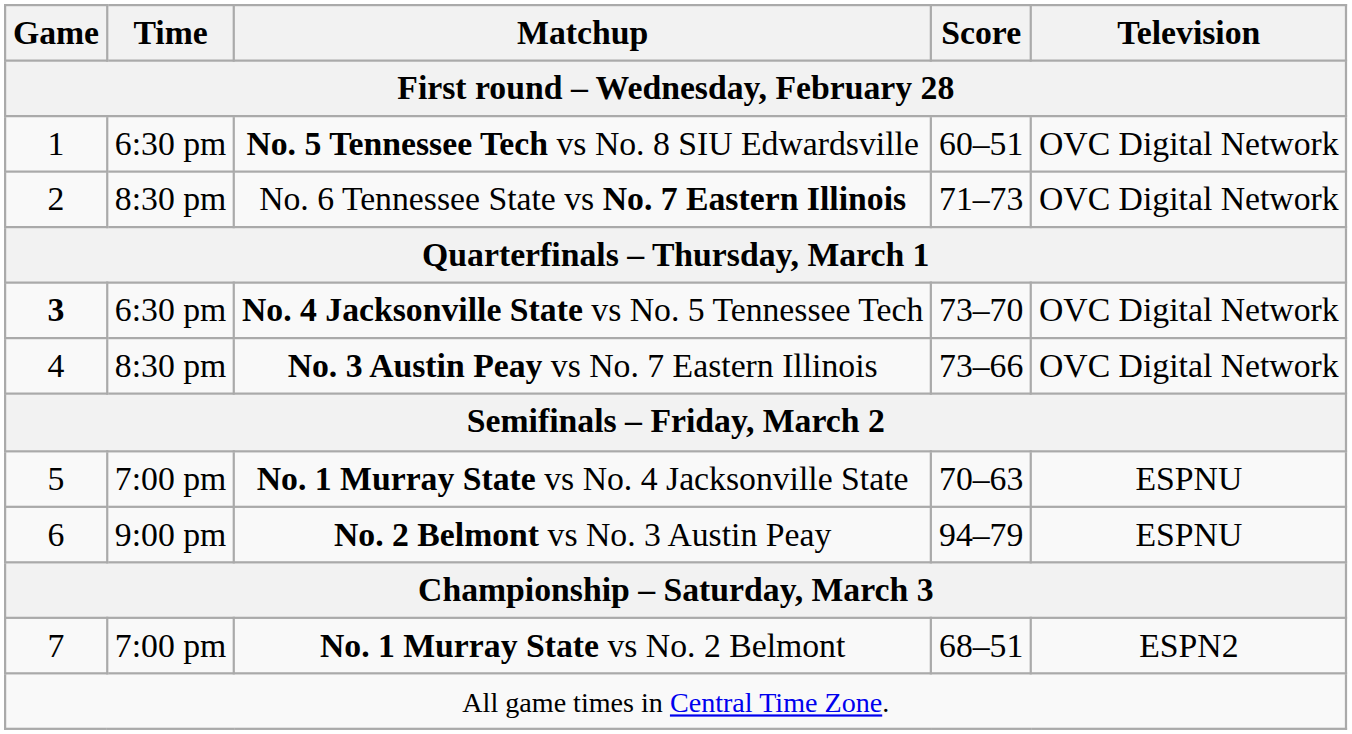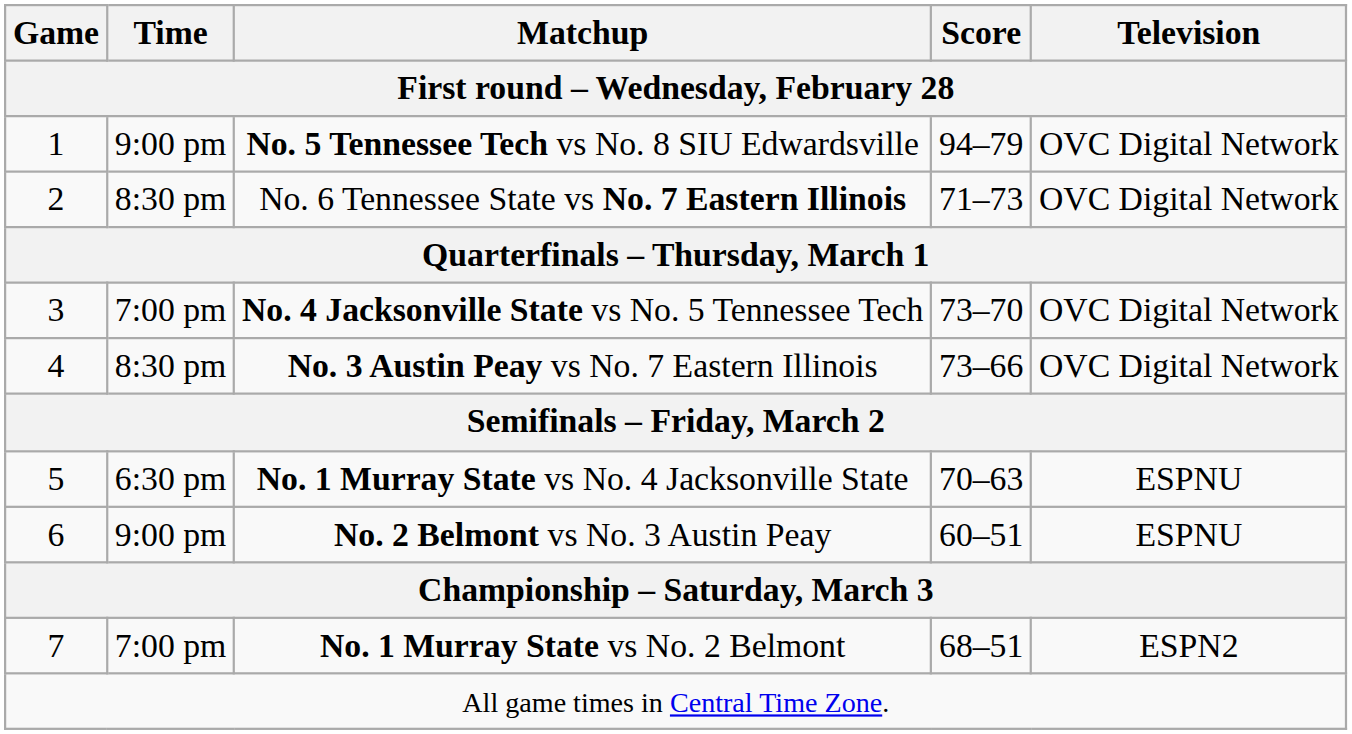 <table class="wikitable" style="font-size: 95%;text-align:center">
 <tr>
 <th>Game</th>
 <th>Time</th>
 <th>Matchup</th>
 <th>Score</th>
 <th>Television</th>
 </tr>
 <tr>
 <th colspan=5>First round – Wednesday, February 28</th>
 </tr>
 <tr>
 <td>1</td>
-<td>6:30 pm</td>
+<td>9:00 pm</td>
 <td><strong>No. 5 Tennessee Tech</strong> vs No. 8 SIU Edwardsville</td>
-<td>60–51</td>
+<td>94–79</td>
 <td>OVC Digital Network</td>
 </tr>
 <tr>
 <td>2</td>
 <td>8:30 pm</td>
 <td>No. 6 Tennessee State vs <strong>No. 7 Eastern Illinois</strong></td>
 <td>71–73</td>
 <td>OVC Digital Network</td>
 </tr>
 <tr>
 <th colspan=5>Quarterfinals – Thursday, March 1</th>
 </tr>
 <tr>
-<td><strong>3</strong></td>
-<td>6:30 pm</td>
+<td>3</td>
+<td>7:00 pm</td>
 <td><strong>No. 4 Jacksonville State</strong> vs No. 5 Tennessee Tech</td>
 <td>73–70</td>
 <td>OVC Digital Network</td>
 </tr>
 <tr>
 <td>4</td>
 <td>8:30 pm</td>
 <td><strong>No. 3 Austin Peay</strong> vs No. 7 Eastern Illinois</td>
 <td>73–66</td>
 <td>OVC Digital Network</td>
 </tr>
 <tr>
 <th colspan=5>Semifinals – Friday, March 2</th>
 </tr>
 <tr>
 <td>5</td>
-<td>7:00 pm</td>
+<td>6:30 pm</td>
 <td><strong>No. 1 Murray State</strong> vs No. 4 Jacksonville State</td>
 <td>70–63</td>
 <td>ESPNU</td>
 </tr>
 <tr>
 <td>6</td>
 <td>9:00 pm</td>
 <td><strong>No. 2 Belmont</strong> vs No. 3 Austin Peay</td>
-<td>94–79</td>
+<td>60–51</td>
 <td>ESPNU</td>
 </tr>
 <tr>
 <th colspan=5>Championship – Saturday, March 3</th>
 </tr>
 <tr>
 <td>7</td>
 <td>7:00 pm</td>
 <td><strong>No. 1 Murray State</strong> vs No. 2 Belmont</td>
 <td>68–51</td>
 <td>ESPN2</td>
 </tr>
 <tr>
 <td colspan=5><small>All game times in <a href='#'>Central Time Zone</a>.</small></td>
 </tr>
 </table>
